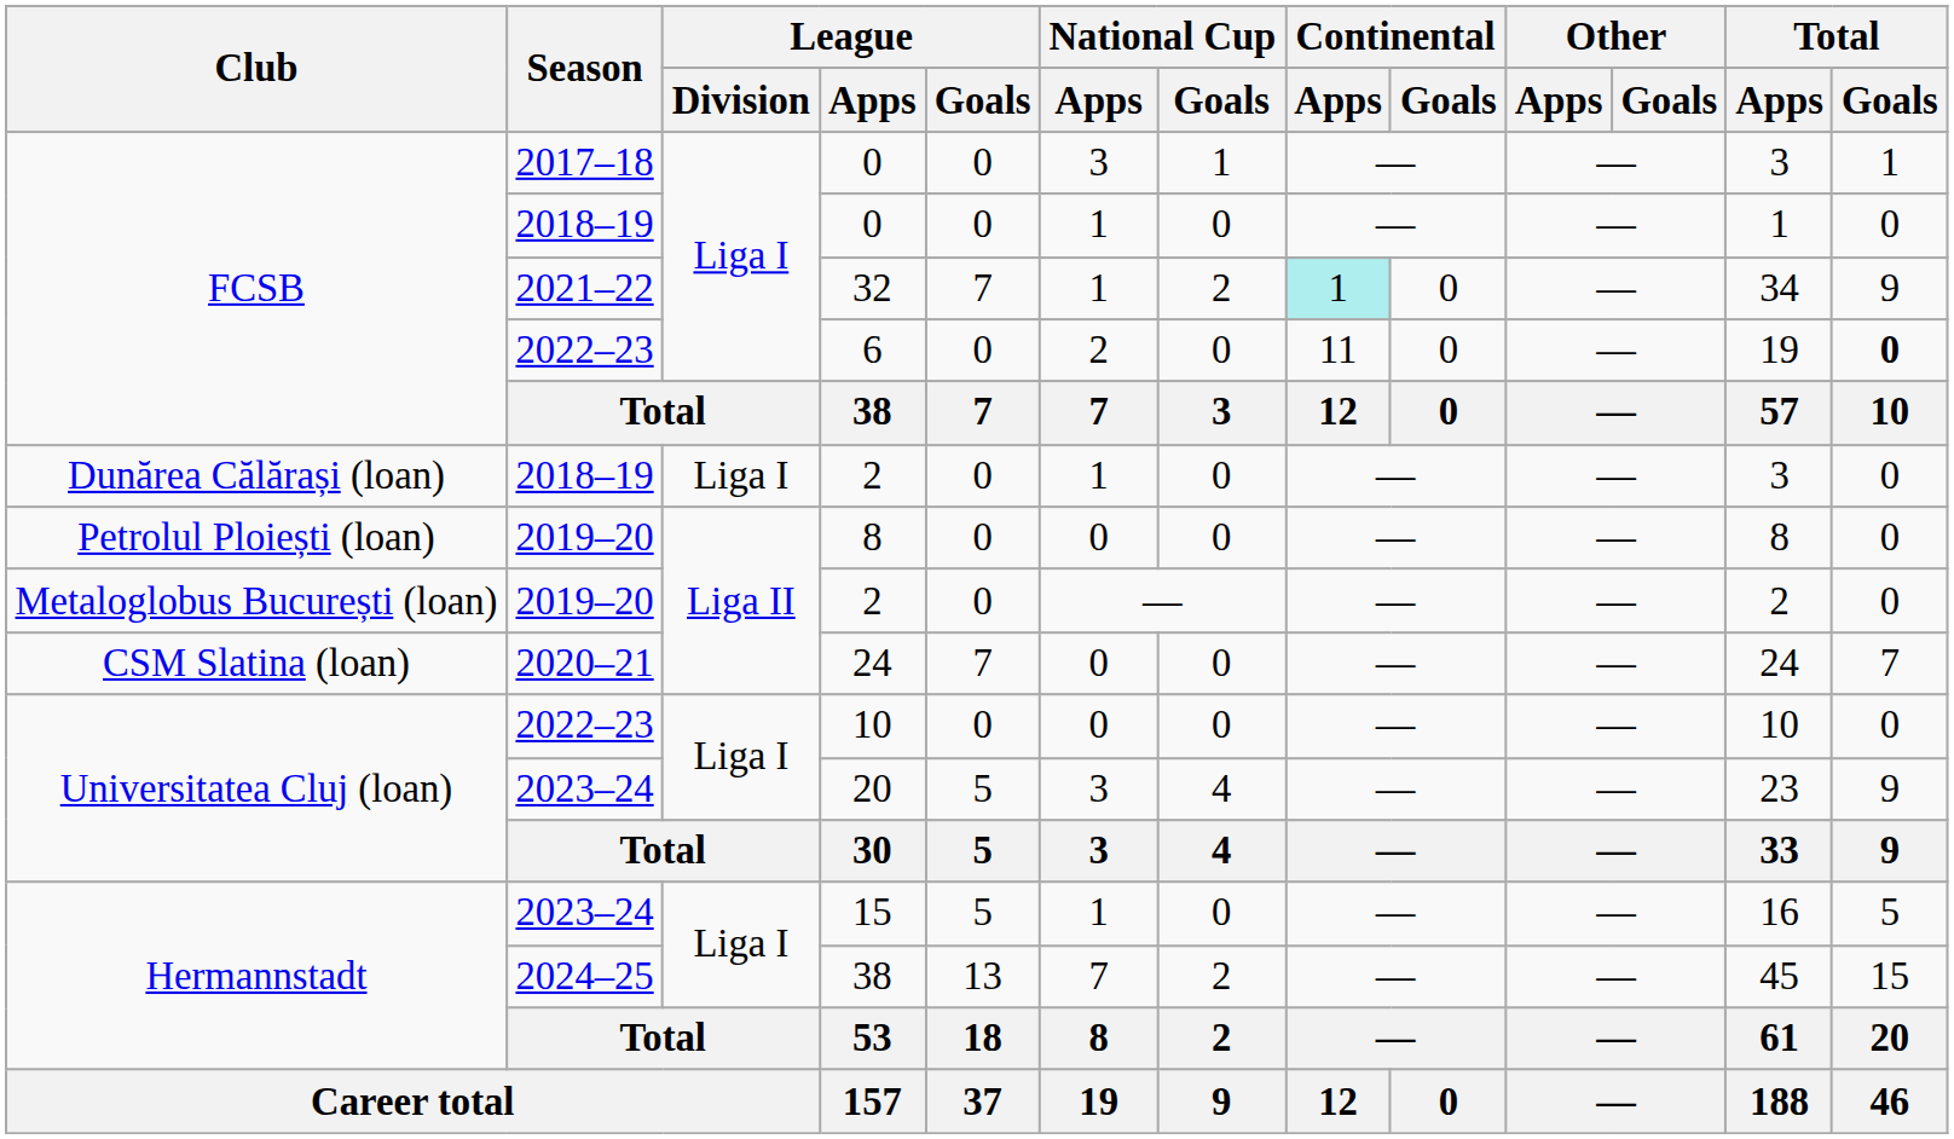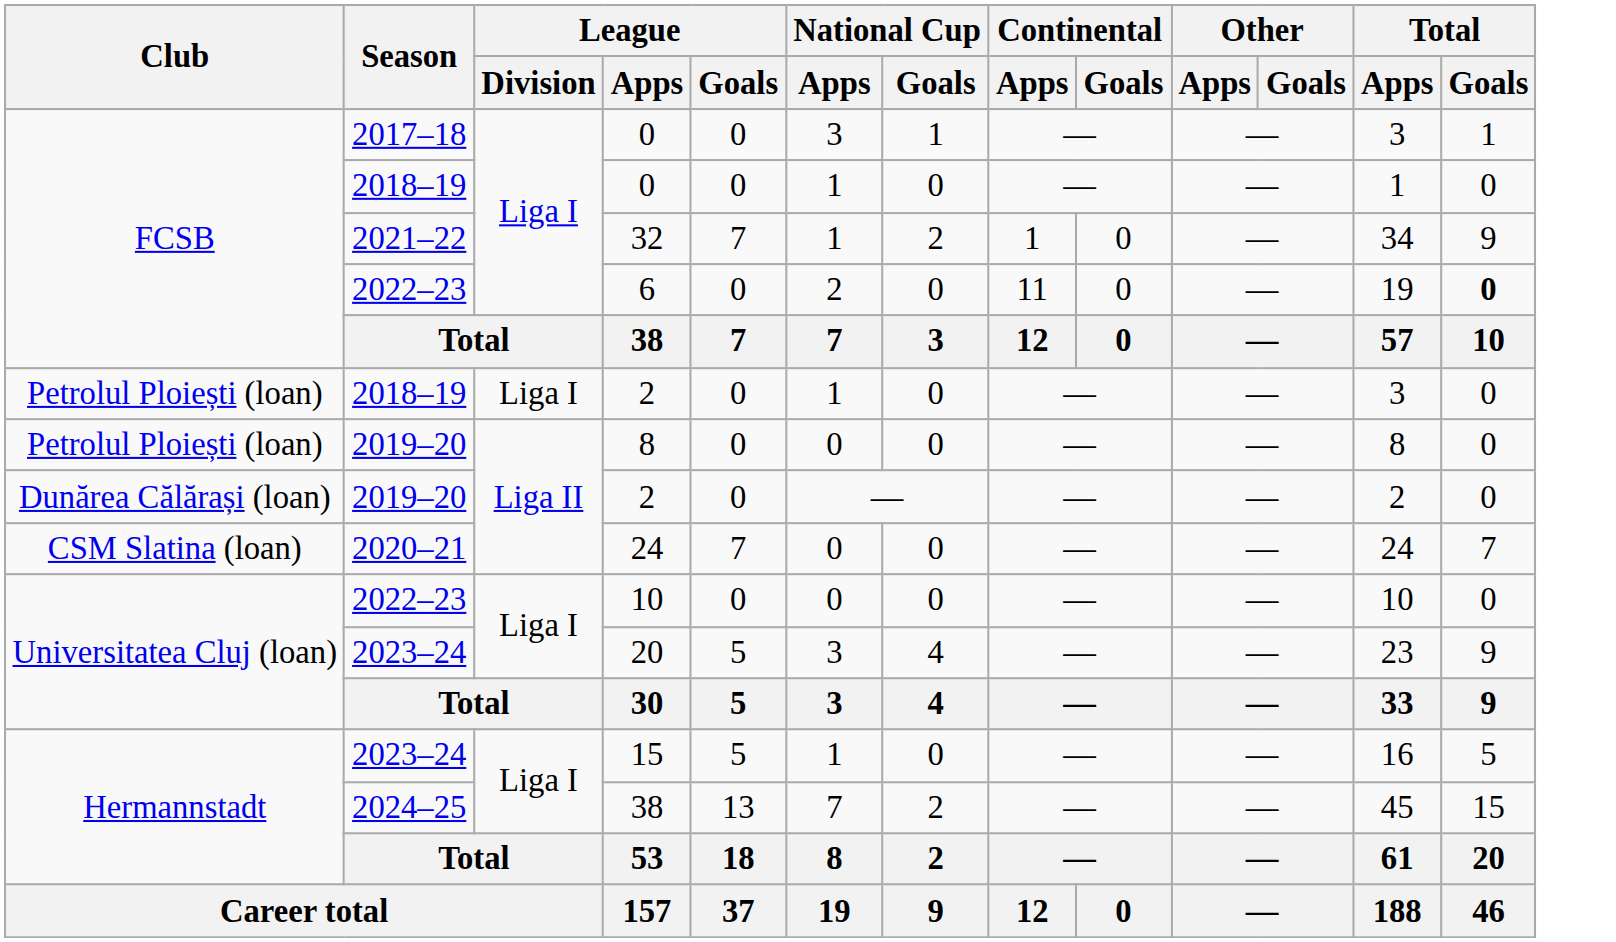 <table class="wikitable" style="text-align:center">
 <tr>
 <th rowspan="2">Club</th>
 <th rowspan="2">Season</th>
 <th colspan="3">League</th>
 <th colspan="2">National Cup</th>
 <th colspan="2">Continental</th>
 <th colspan="2">Other</th>
 <th colspan="3">Total</th>
 </tr>
 <tr>
 <th>Division</th>
 <th>Apps</th>
 <th>Goals</th>
 <th>Apps</th>
 <th>Goals</th>
 <th>Apps</th>
 <th>Goals</th>
 <th>Apps</th>
 <th>Goals</th>
 <th>Apps</th>
 <th>Goals</th>
 </tr>
 <tr>
 <td rowspan="5"><a href='#'>FCSB</a></td>
 <td><a href='#'>2017–18</a></td>
 <td rowspan="4"><a href='#'>Liga I</a></td>
 <td>0</td>
 <td>0</td>
 <td>3</td>
 <td>1</td>
 <td rowspan=1 colspan="2">—</td>
 <td colspan="2">—</td>
 <td>3</td>
 <td>1</td>
 </tr>
 <tr>
 <td><a href='#'>2018–19</a></td>
 <td>0</td>
 <td>0</td>
 <td>1</td>
 <td>0</td>
 <td rowspan=1 colspan="2">—</td>
 <td colspan="2">—</td>
 <td>1</td>
 <td>0</td>
 </tr>
 <tr>
 <td><a href='#'>2021–22</a></td>
 <td>32</td>
 <td>7</td>
 <td>1</td>
 <td>2</td>
-<td style="background: paleturquoise;">1</td>
+<td>1</td>
 <td>0</td>
 <td rowspan=1 colspan="2">—</td>
 <td>34</td>
 <td>9</td>
 </tr>
 <tr>
 <td><a href='#'>2022–23</a></td>
 <td>6</td>
 <td>0</td>
 <td>2</td>
 <td>0</td>
 <td>11</td>
 <td>0</td>
 <td rowspan=1 colspan="2">—</td>
 <td>19</td>
 <td><strong>0</strong></td>
 </tr>
 <tr>
 <th colspan="2">Total</th>
 <th>38</th>
 <th>7</th>
 <th>7</th>
 <th>3</th>
 <th>12</th>
 <th>0</th>
 <th colspan="2">—</th>
 <th>57</th>
 <th>10</th>
 </tr>
 <tr>
-<td rowspan="1"><a href='#'>Dunărea Călărași</a> (loan)</td>
+<td rowspan="1"><a href='#'>Petrolul Ploiești</a> (loan)</td>
 <td><a href='#'>2018–19</a></td>
 <td>Liga I</td>
 <td>2</td>
 <td>0</td>
 <td>1</td>
 <td>0</td>
 <td colspan=2>—</td>
 <td colspan=2>—</td>
 <td>3</td>
 <td>0</td>
 </tr>
 <tr>
 <td rowspan="1"><a href='#'>Petrolul Ploiești</a> (loan)</td>
 <td><a href='#'>2019–20</a></td>
 <td rowspan="3"><a href='#'>Liga II</a></td>
 <td>8</td>
 <td>0</td>
 <td>0</td>
 <td>0</td>
 <td colspan=2>—</td>
 <td colspan=2>—</td>
 <td>8</td>
 <td>0</td>
 </tr>
 <tr>
-<td rowspan="1"><a href='#'>Metaloglobus București</a> (loan)</td>
+<td rowspan="1"><a href='#'>Dunărea Călărași</a> (loan)</td>
 <td><a href='#'>2019–20</a></td>
 <td>2</td>
 <td>0</td>
 <td colspan="2">—</td>
 <td colspan="2">—</td>
 <td colspan=2>—</td>
 <td>2</td>
 <td>0</td>
 </tr>
 <tr>
 <td><a href='#'>CSM Slatina</a> (loan)</td>
 <td><a href='#'>2020–21</a></td>
 <td>24</td>
 <td>7</td>
 <td>0</td>
 <td>0</td>
 <td colspan="2">—</td>
 <td colspan="2">—</td>
 <td>24</td>
 <td>7</td>
 </tr>
 <tr>
 <td rowspan="3"><a href='#'>Universitatea Cluj</a> (loan)</td>
 <td><a href='#'>2022–23</a></td>
 <td rowspan="2">Liga I</td>
 <td>10</td>
 <td>0</td>
 <td>0</td>
 <td>0</td>
 <td colspan="2">—</td>
 <td colspan="2">—</td>
 <td>10</td>
 <td>0</td>
 </tr>
 <tr>
 <td><a href='#'>2023–24</a></td>
 <td>20</td>
 <td>5</td>
 <td>3</td>
 <td>4</td>
 <td rowspan=1 colspan="2">—</td>
 <td rowspan=1 colspan="2">—</td>
 <td>23</td>
 <td>9</td>
 </tr>
 <tr>
 <th colspan="2">Total</th>
 <th>30</th>
 <th>5</th>
 <th>3</th>
 <th>4</th>
 <th colspan="2">—</th>
 <th colspan="2">—</th>
 <th>33</th>
 <th>9</th>
 </tr>
 <tr>
 <td rowspan="3"><a href='#'>Hermannstadt</a></td>
 <td><a href='#'>2023–24</a></td>
 <td rowspan="2">Liga I</td>
 <td>15</td>
 <td>5</td>
 <td>1</td>
 <td>0</td>
 <td colspan="2">—</td>
 <td colspan="2">—</td>
 <td>16</td>
 <td>5</td>
 </tr>
 <tr>
 <td><a href='#'>2024–25</a></td>
 <td>38</td>
 <td>13</td>
 <td>7</td>
 <td>2</td>
 <td colspan="2">—</td>
 <td colspan="2">—</td>
 <td>45</td>
 <td>15</td>
 </tr>
 <tr>
 <th colspan="2">Total</th>
 <th>53</th>
 <th>18</th>
 <th>8</th>
 <th>2</th>
 <th colspan="2">—</th>
 <th colspan="2">—</th>
 <th>61</th>
 <th>20</th>
 </tr>
 <tr>
 <th colspan="3">Career total</th>
 <th>157</th>
 <th>37</th>
 <th>19</th>
 <th>9</th>
 <th>12</th>
 <th>0</th>
 <th colspan="2">—</th>
 <th>188</th>
 <th>46</th>
 </tr>
 </table>
